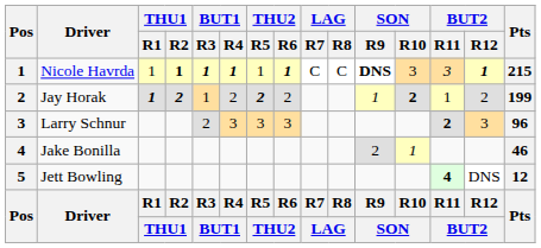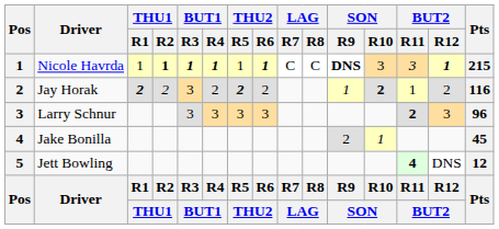 <table class="wikitable" style="font-size:85%; text-align:center">
 <tr>
 <th rowspan=2 valign=middle>Pos</th>
 <th rowspan=2 valign=middle>Driver</th>
 <th colspan=2><a href='#'>THU1</a></th>
 <th colspan=2><a href='#'>BUT1</a></th>
 <th colspan=2><a href='#'>THU2</a></th>
 <th colspan=2><a href='#'>LAG</a></th>
 <th colspan=2><a href='#'>SON</a></th>
 <th colspan=2><a href='#'>BUT2</a></th>
 <th rowspan=2 valign=middle>Pts</th>
 </tr>
 <tr>
 <th>R1</th>
 <th>R2</th>
 <th>R3</th>
 <th>R4</th>
 <th>R5</th>
 <th>R6</th>
 <th>R7</th>
 <th>R8</th>
 <th>R9</th>
 <th>R10</th>
 <th>R11</th>
 <th>R12</th>
 </tr>
 <tr>
 <th>1</th>
 <td align=left> <a href='#'>Nicole Havrda</a></td>
 <td style="background:#ffffbf;">1</td>
 <td style="background:#ffffbf;"><strong>1</strong></td>
 <td style="background:#ffffbf;"><strong><em>1</em></strong></td>
 <td style="background:#ffffbf;"><strong><em>1</em></strong></td>
 <td style="background:#ffffbf;">1</td>
 <td style="background:#ffffbf;"><strong><em>1</em></strong></td>
 <td style="background:#ffffff;">C</td>
 <td style="background:#ffffff;">C</td>
 <td style="background:#ffffff;"><strong>DNS</strong></td>
 <td style="background:#ffdf9f;">3</td>
 <td style="background:#ffdf9f;"><em>3</em></td>
 <td style="background:#ffffbf;"><strong><em>1</em></strong></td>
 <th>215</th>
 </tr>
 <tr>
 <th>2</th>
 <td align=left> Jay Horak</td>
-<td style="background:#dfdfdf;"><strong><em>1</em></strong></td>
 <td style="background:#dfdfdf;"><strong><em>2</em></strong></td>
-<td style="background:#ffdf9f;">1</td>
+<td style="background:#dfdfdf;"><em>2</em></td>
+<td style="background:#ffdf9f;">3</td>
 <td style="background:#dfdfdf;">2</td>
 <td style="background:#dfdfdf;"><strong><em>2</em></strong></td>
 <td style="background:#dfdfdf;">2</td>
 <td></td>
 <td></td>
 <td style="background:#ffffbf;"><em>1</em></td>
 <td style="background:#dfdfdf;"><strong>2</strong></td>
 <td style="background:#ffffbf;">1</td>
 <td style="background:#dfdfdf;">2</td>
-<th>199</th>
+<th>116</th>
 </tr>
 <tr>
 <th>3</th>
 <td align=left> Larry Schnur</td>
 <td></td>
 <td></td>
-<td style="background:#dfdfdf;">2</td>
+<td style="background:#dfdfdf;">3</td>
 <td style="background:#ffdf9f;">3</td>
 <td style="background:#ffdf9f;">3</td>
 <td style="background:#ffdf9f;">3</td>
 <td></td>
 <td></td>
 <td></td>
 <td></td>
 <td style="background:#dfdfdf;"><strong>2</strong></td>
 <td style="background:#ffdf9f;">3</td>
 <th>96</th>
 </tr>
 <tr>
 <th>4</th>
 <td align=left> Jake Bonilla</td>
 <td></td>
 <td></td>
 <td></td>
 <td></td>
 <td></td>
 <td></td>
 <td></td>
 <td></td>
 <td style="background:#dfdfdf;">2</td>
 <td style="background:#ffffbf;"><em>1</em></td>
 <td></td>
 <td></td>
-<th>46</th>
+<th>45</th>
 </tr>
 <tr>
 <th>5</th>
 <td align=left> Jett Bowling</td>
 <td></td>
 <td></td>
 <td></td>
 <td></td>
 <td></td>
 <td></td>
 <td></td>
 <td></td>
 <td></td>
 <td></td>
 <td style="background:#dfffdf;"><strong>4</strong></td>
 <td style="background:#ffffff;">DNS</td>
 <th>12</th>
 </tr>
 <tr>
 <th rowspan=2>Pos</th>
 <th rowspan=2>Driver</th>
 <th>R1</th>
 <th>R2</th>
 <th>R3</th>
 <th>R4</th>
 <th>R5</th>
 <th>R6</th>
 <th>R7</th>
 <th>R8</th>
 <th>R9</th>
 <th>R10</th>
 <th>R11</th>
 <th>R12</th>
 <th rowspan=2>Pts</th>
 </tr>
 <tr valign="top">
 <th colspan=2><a href='#'>THU1</a></th>
 <th colspan=2><a href='#'>BUT1</a></th>
 <th colspan=2><a href='#'>THU2</a></th>
 <th colspan=2><a href='#'>LAG</a></th>
 <th colspan=2><a href='#'>SON</a></th>
 <th colspan=2><a href='#'>BUT2</a></th>
 </tr>
 </table>
